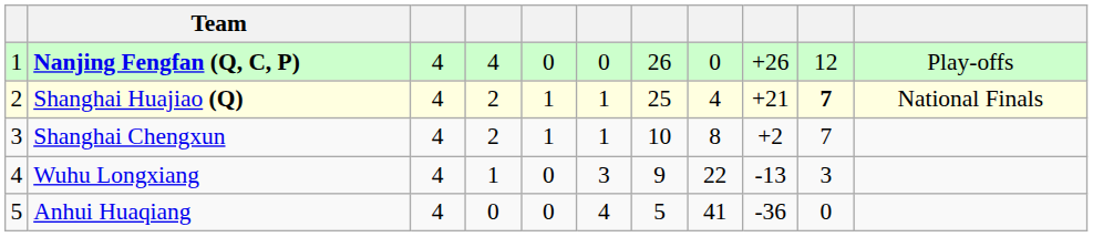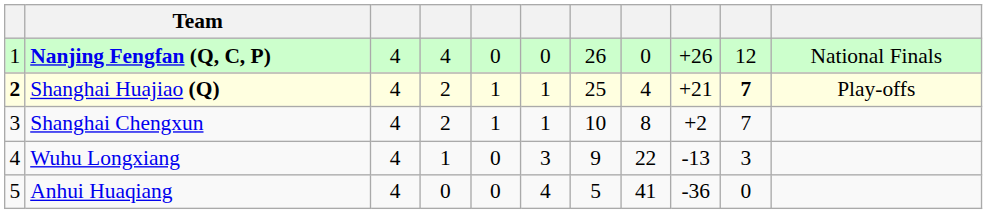 <table class="wikitable" style="text-align:center;">
 <tr>
 <th></th>
 <th width=250>Team</th>
 <th width=30></th>
 <th width=30></th>
 <th width=30></th>
 <th width=30></th>
 <th width=30></th>
 <th width=30></th>
 <th width=30></th>
 <th width=30></th>
 <th width=150></th>
 </tr>
 <tr bgcolor="#ccffcc">
 <td>1</td>
 <td align="left"><strong><a href='#'>Nanjing Fengfan</a> (Q, C, P)</strong></td>
 <td>4</td>
 <td>4</td>
 <td>0</td>
 <td>0</td>
 <td>26</td>
 <td>0</td>
 <td>+26</td>
 <td>12</td>
-<td>Play-offs</td>
+<td>National Finals</td>
 </tr>
 <tr bgcolor="#FFFFE0">
-<td>2</td>
+<td><strong>2</strong></td>
 <td align="left"><a href='#'>Shanghai Huajiao</a> <strong>(Q)</strong></td>
 <td>4</td>
 <td>2</td>
 <td>1</td>
 <td>1</td>
 <td>25</td>
 <td>4</td>
 <td>+21</td>
 <td><strong>7</strong></td>
-<td>National Finals</td>
+<td>Play-offs</td>
 </tr>
 <tr>
 <td>3</td>
 <td align="left"><a href='#'>Shanghai Chengxun</a></td>
 <td>4</td>
 <td>2</td>
 <td>1</td>
 <td>1</td>
 <td>10</td>
 <td>8</td>
 <td>+2</td>
 <td>7</td>
 <td></td>
 </tr>
 <tr>
 <td>4</td>
 <td align="left"><a href='#'>Wuhu Longxiang</a></td>
 <td>4</td>
 <td>1</td>
 <td>0</td>
 <td>3</td>
 <td>9</td>
 <td>22</td>
 <td>-13</td>
 <td>3</td>
 <td></td>
 </tr>
 <tr>
 <td>5</td>
 <td align="left"><a href='#'>Anhui Huaqiang</a></td>
 <td>4</td>
 <td>0</td>
 <td>0</td>
 <td>4</td>
 <td>5</td>
 <td>41</td>
 <td>-36</td>
 <td>0</td>
 <td></td>
 </tr>
 </table>
